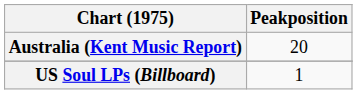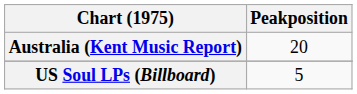 <table class="wikitable plainrowheaders">
 <tr>
 <th scope="col">Chart (1975)</th>
 <th scope="col">Peakposition</th>
 </tr>
 <tr>
 <th scope=row>Australia (<a href='#'>Kent Music Report</a>)</th>
 <td align="center">20</td>
 </tr>
 <tr>
 </tr>
 <tr>
 </tr>
 <tr>
 <th scope="row">US <a href='#'>Soul LPs</a> (<em>Billboard</em>)</th>
-<td align="center">1</td>
+<td align="center">5</td>
 </tr>
 </table>
